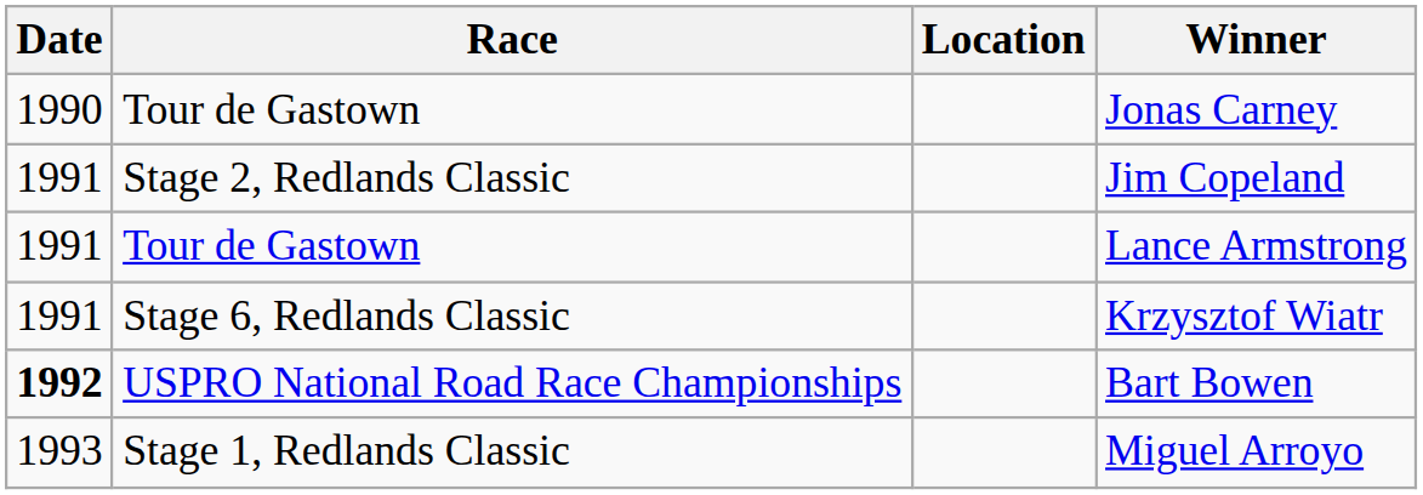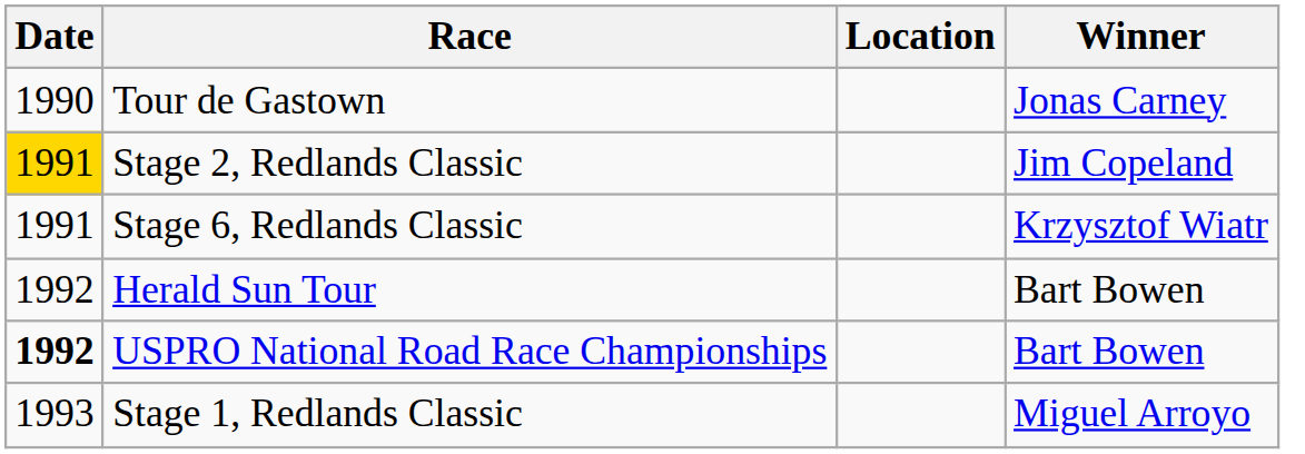 <table class="wikitable sortable">
 <tr>
 <th>Date</th>
 <th>Race</th>
 <th>Location</th>
 <th>Winner</th>
 </tr>
 <tr>
 <td>1990</td>
 <td>Tour de Gastown</td>
 <td></td>
 <td><a href='#'>Jonas Carney</a></td>
 </tr>
 <tr>
-<td>1991</td>
+<td style="background: gold;">1991</td>
 <td>Stage 2, Redlands Classic</td>
 <td></td>
 <td><a href='#'>Jim Copeland</a></td>
 </tr>
 <tr>
 <td>1991</td>
-<td><a href='#'>Tour de Gastown</a></td>
-<td></td>
-<td><a href='#'>Lance Armstrong</a></td>
-</tr>
-<tr>
-<td>1991</td>
 <td>Stage 6, Redlands Classic</td>
 <td></td>
 <td><a href='#'>Krzysztof Wiatr</a></td>
+</tr>
+<tr>
+<td>1992</td>
+<td><a href='#'>Herald Sun Tour</a></td>
+<td></td>
+<td>Bart Bowen</td>
 </tr>
 <tr>
 <td><strong>1992</strong></td>
 <td><a href='#'>USPRO National Road Race Championships</a></td>
 <td></td>
 <td><a href='#'>Bart Bowen</a></td>
 </tr>
 <tr>
 <td>1993</td>
 <td>Stage 1, Redlands Classic</td>
 <td></td>
 <td><a href='#'>Miguel Arroyo</a></td>
 </tr>
 </table>
